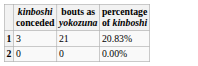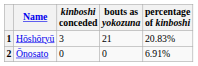 <table class="wikitable">
 <tr>
 <th></th>
+<th><a href='#'>Name</a></th>
 <th><em>kinboshi</em><br>conceded</th>
 <th>bouts as<br><em>yokozuna</em></th>
 <th>percentage<br>of <em>kinboshi</em></th>
 </tr>
 <tr>
 <th>1</th>
+<td><a href='#'>Hōshōryū</a></td>
 <td>3</td>
 <td>21</td>
 <td>20.83%</td>
 </tr>
 <tr>
 <th>2</th>
+<td><a href='#'>Ōnosato</a></td>
 <td>0</td>
 <td>0</td>
-<td>0.00%</td>
+<td>6.91%</td>
 </tr>
 </table>
